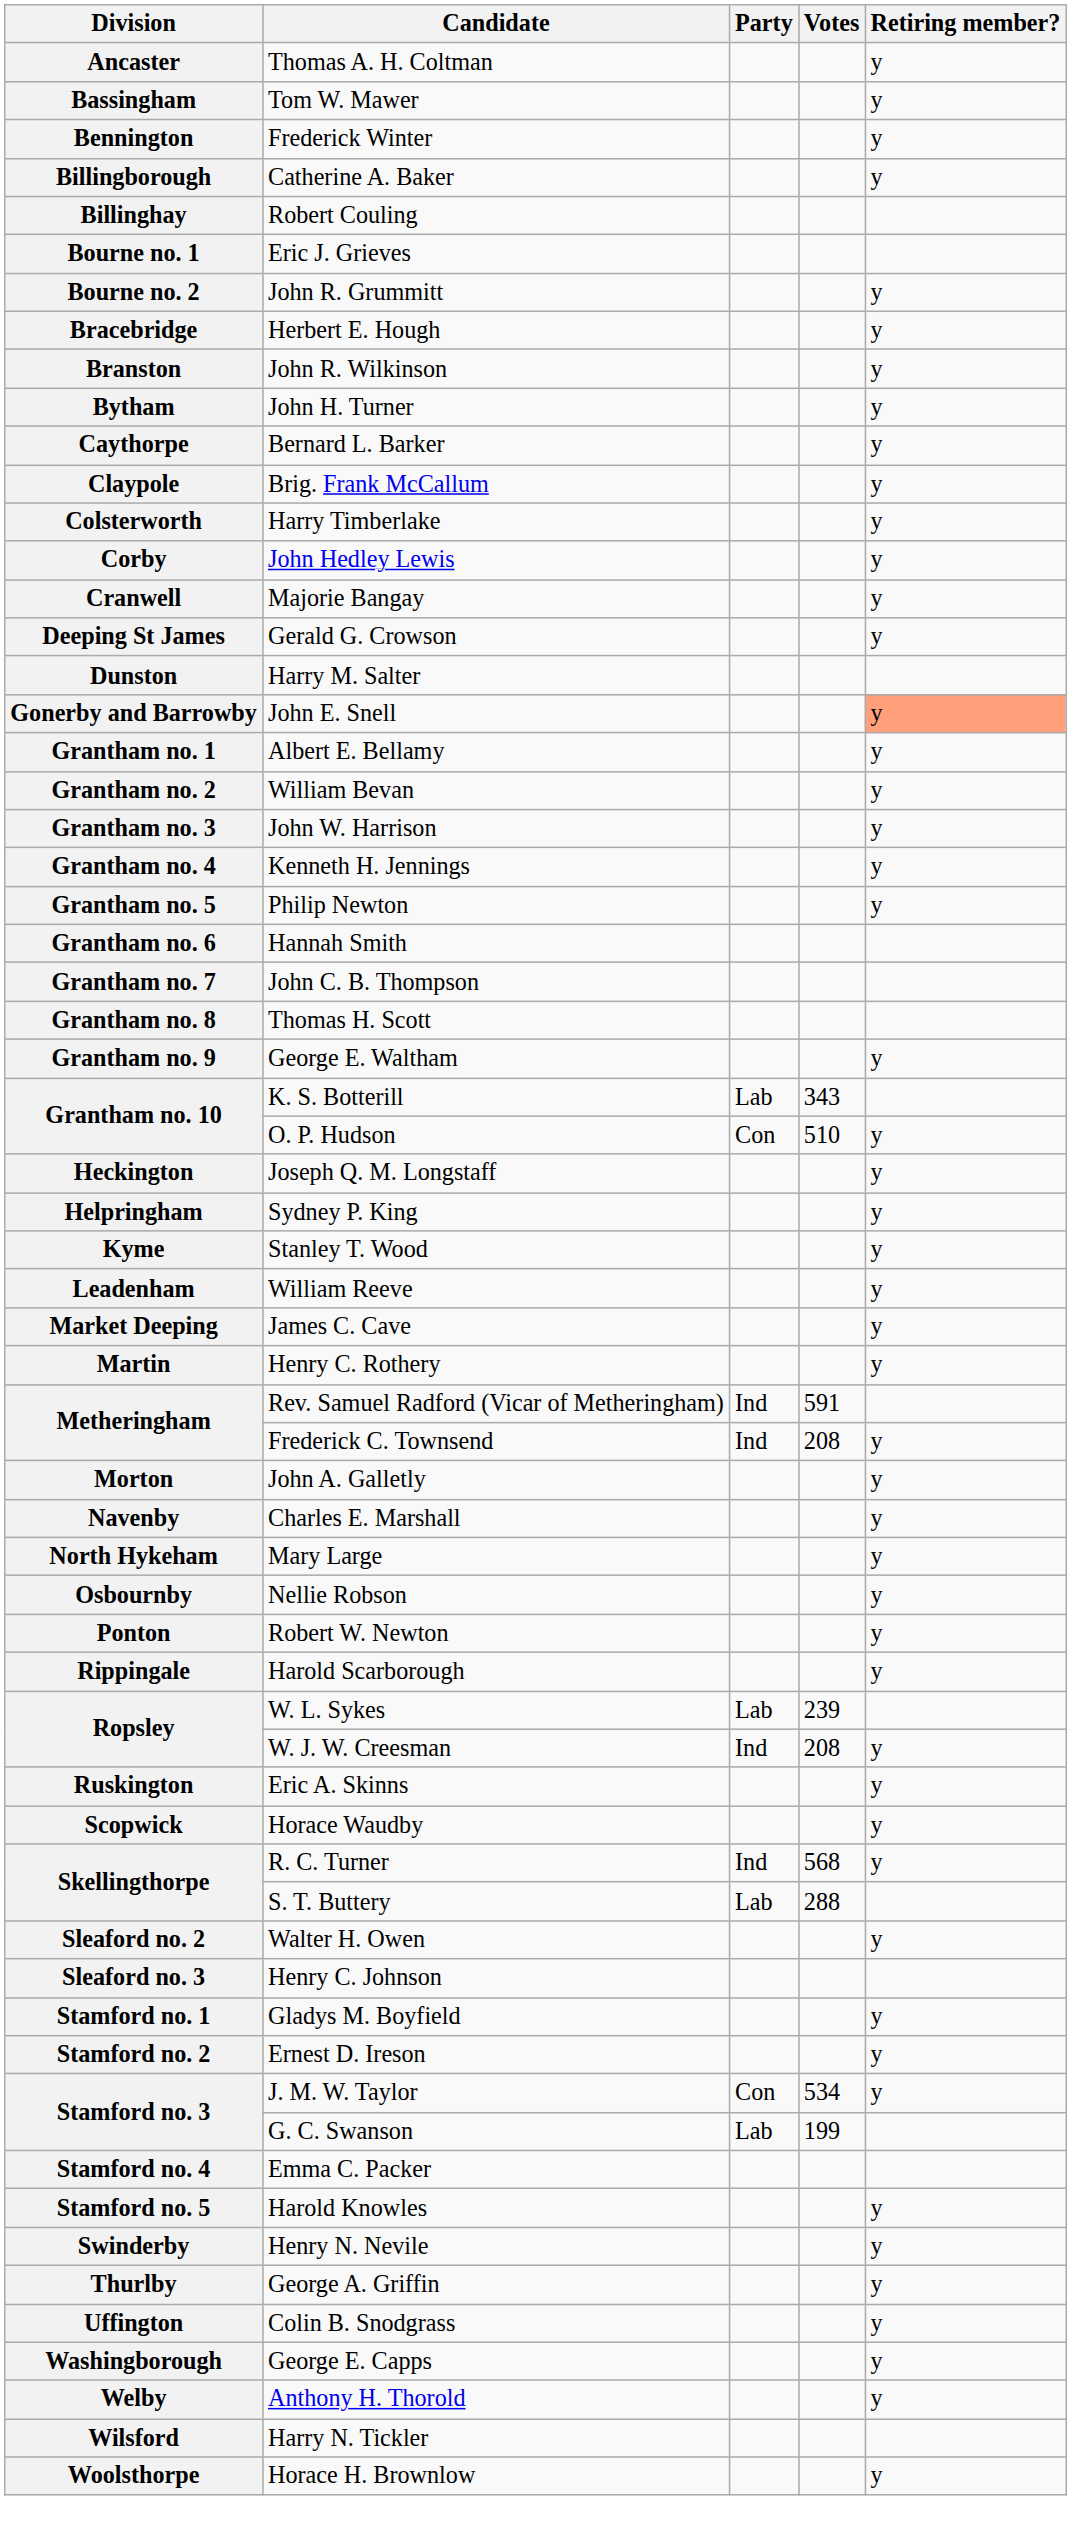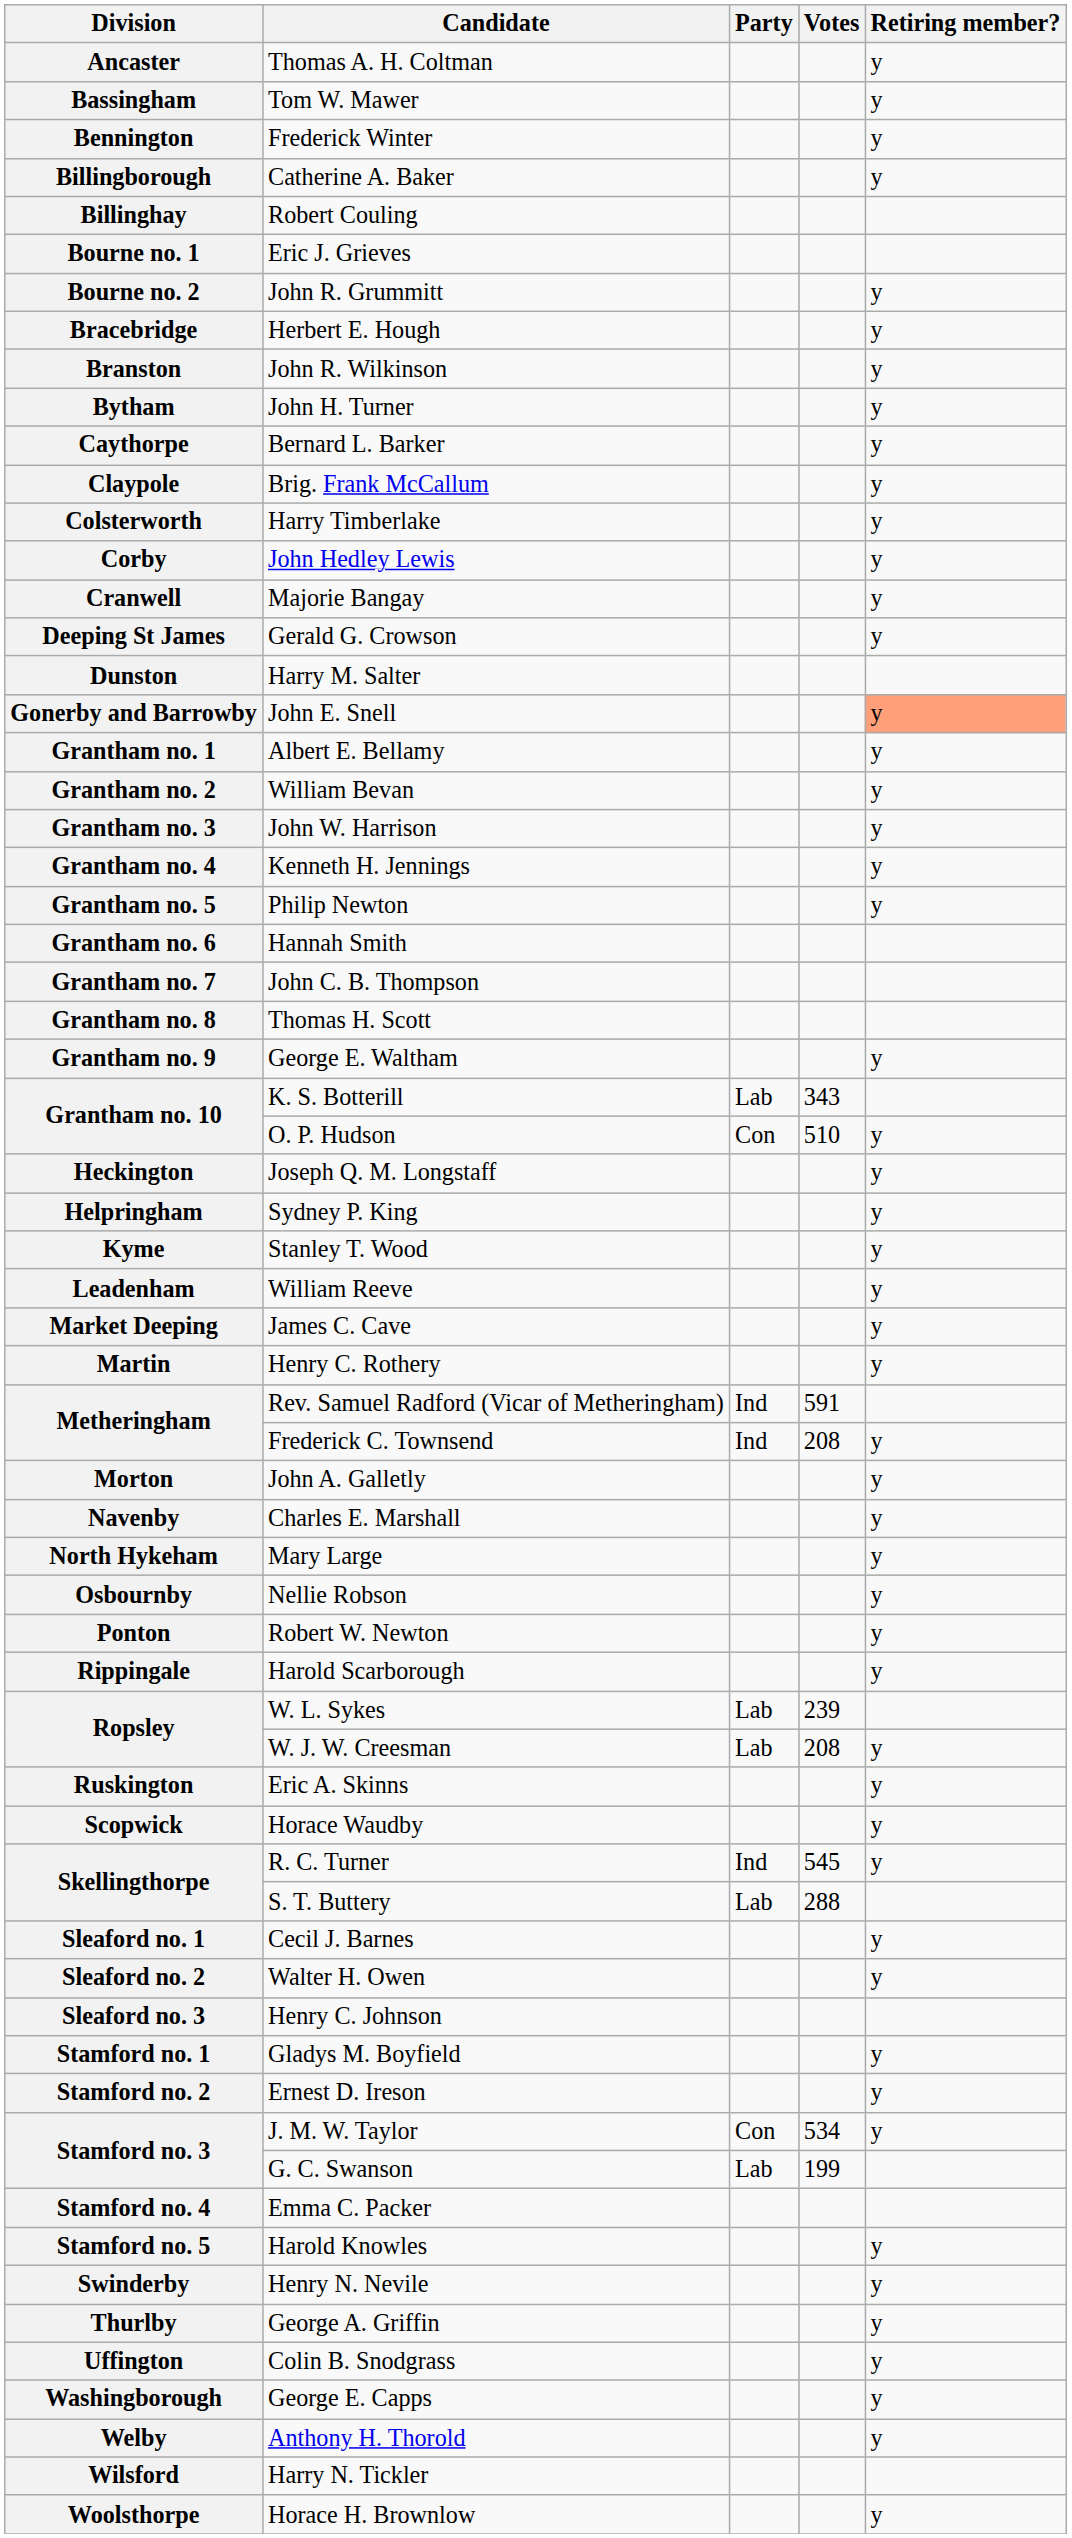 <table class="wikitable">
 <tr>
 <th>Division</th>
 <th>Candidate</th>
 <th>Party</th>
 <th>Votes</th>
 <th>Retiring member?</th>
 </tr>
 <tr>
 <th>Ancaster</th>
 <td>Thomas A. H. Coltman</td>
 <td></td>
 <td></td>
 <td>y</td>
 </tr>
 <tr>
 <th>Bassingham</th>
 <td>Tom W. Mawer</td>
 <td></td>
 <td></td>
 <td>y</td>
 </tr>
 <tr>
 <th>Bennington</th>
 <td>Frederick Winter</td>
 <td></td>
 <td></td>
 <td>y</td>
 </tr>
 <tr>
 <th>Billingborough</th>
 <td>Catherine A. Baker</td>
 <td></td>
 <td></td>
 <td>y</td>
 </tr>
 <tr>
 <th>Billinghay</th>
 <td>Robert Couling</td>
 <td></td>
 <td></td>
 <td></td>
 </tr>
 <tr>
 <th>Bourne no. 1</th>
 <td>Eric J. Grieves</td>
 <td></td>
 <td></td>
 <td></td>
 </tr>
 <tr>
 <th>Bourne no. 2</th>
 <td>John R. Grummitt</td>
 <td></td>
 <td></td>
 <td>y</td>
 </tr>
 <tr>
 <th>Bracebridge</th>
 <td>Herbert E. Hough</td>
 <td></td>
 <td></td>
 <td>y</td>
 </tr>
 <tr>
 <th>Branston</th>
 <td>John R. Wilkinson</td>
 <td></td>
 <td></td>
 <td>y</td>
 </tr>
 <tr>
 <th>Bytham</th>
 <td>John H. Turner</td>
 <td></td>
 <td></td>
 <td>y</td>
 </tr>
 <tr>
 <th>Caythorpe</th>
 <td>Bernard L. Barker</td>
 <td></td>
 <td></td>
 <td>y</td>
 </tr>
 <tr>
 <th>Claypole</th>
 <td>Brig. <a href='#'>Frank McCallum</a></td>
 <td></td>
 <td></td>
 <td>y</td>
 </tr>
 <tr>
 <th>Colsterworth</th>
 <td>Harry Timberlake</td>
 <td></td>
 <td></td>
 <td>y</td>
 </tr>
 <tr>
 <th>Corby</th>
 <td><a href='#'>John Hedley Lewis</a></td>
 <td></td>
 <td></td>
 <td>y</td>
 </tr>
 <tr>
 <th>Cranwell</th>
 <td>Majorie Bangay</td>
 <td></td>
 <td></td>
 <td>y</td>
 </tr>
 <tr>
 <th>Deeping St James</th>
 <td>Gerald G. Crowson</td>
 <td></td>
 <td></td>
 <td>y</td>
 </tr>
 <tr>
 <th>Dunston</th>
 <td>Harry M. Salter</td>
 <td></td>
 <td></td>
 <td></td>
 </tr>
 <tr>
 <th>Gonerby and Barrowby</th>
 <td>John E. Snell</td>
 <td></td>
 <td></td>
 <td style="background: lightsalmon;">y</td>
 </tr>
 <tr>
 <th>Grantham no. 1</th>
 <td>Albert E. Bellamy</td>
 <td></td>
 <td></td>
 <td>y</td>
 </tr>
 <tr>
 <th>Grantham  no. 2</th>
 <td>William Bevan</td>
 <td></td>
 <td></td>
 <td>y</td>
 </tr>
 <tr>
 <th>Grantham no. 3</th>
 <td>John W. Harrison</td>
 <td></td>
 <td></td>
 <td>y</td>
 </tr>
 <tr>
 <th>Grantham no. 4</th>
 <td>Kenneth H. Jennings</td>
 <td></td>
 <td></td>
 <td>y</td>
 </tr>
 <tr>
 <th>Grantham no. 5</th>
 <td>Philip Newton</td>
 <td></td>
 <td></td>
 <td>y</td>
 </tr>
 <tr>
 <th>Grantham no. 6</th>
 <td>Hannah Smith</td>
 <td></td>
 <td></td>
 <td></td>
 </tr>
 <tr>
 <th>Grantham no. 7</th>
 <td>John C. B. Thompson</td>
 <td></td>
 <td></td>
 <td></td>
 </tr>
 <tr>
 <th>Grantham no. 8</th>
 <td>Thomas H. Scott</td>
 <td></td>
 <td></td>
 <td></td>
 </tr>
 <tr>
 <th>Grantham no. 9</th>
 <td>George E. Waltham</td>
 <td></td>
 <td></td>
 <td>y</td>
 </tr>
 <tr>
 <th rowspan="2">Grantham no. 10</th>
 <td>K. S. Botterill</td>
 <td>Lab</td>
 <td>343</td>
 <td></td>
 </tr>
 <tr>
 <td>O. P. Hudson</td>
 <td>Con</td>
 <td>510</td>
 <td>y</td>
 </tr>
 <tr>
 <th>Heckington</th>
 <td>Joseph Q. M. Longstaff</td>
 <td></td>
 <td></td>
 <td>y</td>
 </tr>
 <tr>
 <th>Helpringham</th>
 <td>Sydney P. King</td>
 <td></td>
 <td></td>
 <td>y</td>
 </tr>
 <tr>
 <th>Kyme</th>
 <td>Stanley T. Wood</td>
 <td></td>
 <td></td>
 <td>y</td>
 </tr>
 <tr>
 <th>Leadenham</th>
 <td>William Reeve</td>
 <td></td>
 <td></td>
 <td>y</td>
 </tr>
 <tr>
 <th>Market Deeping</th>
 <td>James C. Cave</td>
 <td></td>
 <td></td>
 <td>y</td>
 </tr>
 <tr>
 <th>Martin</th>
 <td>Henry C. Rothery</td>
 <td></td>
 <td></td>
 <td>y</td>
 </tr>
 <tr>
 <th rowspan="2">Metheringham</th>
 <td>Rev. Samuel Radford (Vicar of Metheringham)</td>
 <td>Ind</td>
 <td>591</td>
 <td></td>
 </tr>
 <tr>
 <td>Frederick C. Townsend</td>
 <td>Ind</td>
 <td>208</td>
 <td>y</td>
 </tr>
 <tr>
 <th>Morton</th>
 <td>John A. Galletly</td>
 <td></td>
 <td></td>
 <td>y</td>
 </tr>
 <tr>
 <th>Navenby</th>
 <td>Charles E. Marshall</td>
 <td></td>
 <td></td>
 <td>y</td>
 </tr>
 <tr>
 <th>North Hykeham</th>
 <td>Mary Large</td>
 <td></td>
 <td></td>
 <td>y</td>
 </tr>
 <tr>
 <th>Osbournby</th>
 <td>Nellie Robson</td>
 <td></td>
 <td></td>
 <td>y</td>
 </tr>
 <tr>
 <th>Ponton</th>
 <td>Robert W. Newton</td>
 <td></td>
 <td></td>
 <td>y</td>
 </tr>
 <tr>
 <th>Rippingale</th>
 <td>Harold Scarborough</td>
 <td></td>
 <td></td>
 <td>y</td>
 </tr>
 <tr>
 <th rowspan="2">Ropsley</th>
 <td>W. L. Sykes</td>
 <td>Lab</td>
 <td>239</td>
 <td></td>
 </tr>
 <tr>
 <td>W. J. W. Creesman</td>
-<td>Ind</td>
+<td>Lab</td>
 <td>208</td>
 <td>y</td>
 </tr>
 <tr>
 <th>Ruskington</th>
 <td>Eric A. Skinns</td>
 <td></td>
 <td></td>
 <td>y</td>
 </tr>
 <tr>
 <th>Scopwick</th>
 <td>Horace Waudby</td>
 <td></td>
 <td></td>
 <td>y</td>
 </tr>
 <tr>
 <th rowspan="2">Skellingthorpe</th>
 <td>R. C. Turner</td>
 <td>Ind</td>
-<td>568</td>
+<td>545</td>
 <td>y</td>
 </tr>
 <tr>
 <td>S. T. Buttery</td>
 <td>Lab</td>
 <td>288</td>
 <td></td>
+</tr>
+<tr>
+<th>Sleaford no. 1</th>
+<td>Cecil J. Barnes</td>
+<td></td>
+<td></td>
+<td>y</td>
 </tr>
 <tr>
 <th>Sleaford no. 2</th>
 <td>Walter H. Owen</td>
 <td></td>
 <td></td>
 <td>y</td>
 </tr>
 <tr>
 <th>Sleaford no. 3</th>
 <td>Henry C. Johnson</td>
 <td></td>
 <td></td>
 <td></td>
 </tr>
 <tr>
 <th>Stamford no. 1</th>
 <td>Gladys M. Boyfield</td>
 <td></td>
 <td></td>
 <td>y</td>
 </tr>
 <tr>
 <th>Stamford no. 2</th>
 <td>Ernest D. Ireson</td>
 <td></td>
 <td></td>
 <td>y</td>
 </tr>
 <tr>
 <th rowspan="2">Stamford no. 3</th>
 <td>J. M. W. Taylor</td>
 <td>Con</td>
 <td>534</td>
 <td>y</td>
 </tr>
 <tr>
 <td>G. C. Swanson</td>
 <td>Lab</td>
 <td>199</td>
 <td></td>
 </tr>
 <tr>
 <th>Stamford no. 4</th>
 <td>Emma C. Packer</td>
 <td></td>
 <td></td>
 <td></td>
 </tr>
 <tr>
 <th>Stamford no. 5</th>
 <td>Harold Knowles</td>
 <td></td>
 <td></td>
 <td>y</td>
 </tr>
 <tr>
 <th>Swinderby</th>
 <td>Henry N. Nevile</td>
 <td></td>
 <td></td>
 <td>y</td>
 </tr>
 <tr>
 <th>Thurlby</th>
 <td>George A. Griffin</td>
 <td></td>
 <td></td>
 <td>y</td>
 </tr>
 <tr>
 <th>Uffington</th>
 <td>Colin B. Snodgrass</td>
 <td></td>
 <td></td>
 <td>y</td>
 </tr>
 <tr>
 <th>Washingborough</th>
 <td>George E. Capps</td>
 <td></td>
 <td></td>
 <td>y</td>
 </tr>
 <tr>
 <th>Welby</th>
 <td><a href='#'>Anthony H. Thorold</a></td>
 <td></td>
 <td></td>
 <td>y</td>
 </tr>
 <tr>
 <th>Wilsford</th>
 <td>Harry N. Tickler</td>
 <td></td>
 <td></td>
 <td></td>
 </tr>
 <tr>
 <th>Woolsthorpe</th>
 <td>Horace H. Brownlow</td>
 <td></td>
 <td></td>
 <td>y</td>
 </tr>
 </table>
